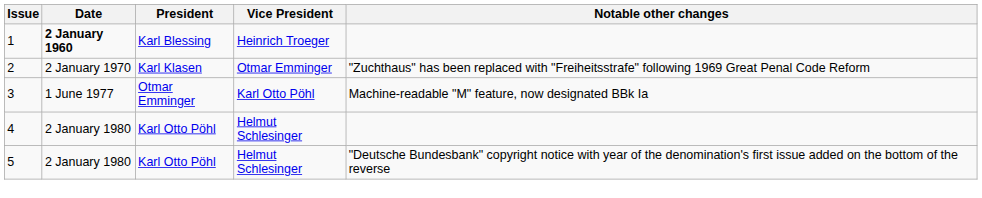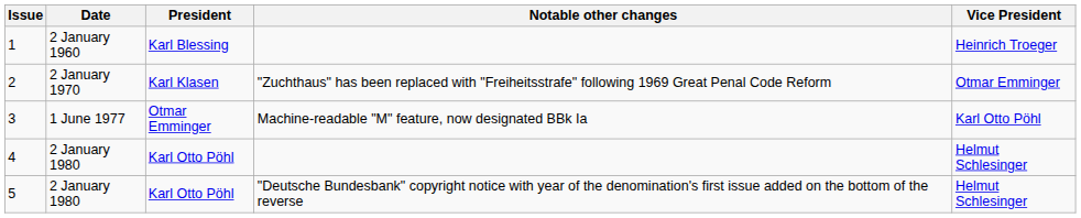 <table class="wikitable">
 <tr>
 <th>Issue</th>
 <th>Date</th>
 <th>President</th>
+<th>Notable other changes</th>
 <th>Vice President</th>
-<th>Notable other changes</th>
 </tr>
 <tr>
 <td>1</td>
-<td><strong>2 January 1960</strong></td>
+<td>2 January 1960</td>
 <td><a href='#'>Karl Blessing</a></td>
+<td></td>
 <td><a href='#'>Heinrich Troeger</a></td>
-<td></td>
 </tr>
 <tr>
 <td>2</td>
 <td>2 January 1970</td>
 <td><a href='#'>Karl Klasen</a></td>
+<td>"Zuchthaus" has been replaced with "Freiheitsstrafe" following 1969 Great Penal Code Reform</td>
 <td><a href='#'>Otmar Emminger</a></td>
-<td>"Zuchthaus" has been replaced with "Freiheitsstrafe" following 1969 Great Penal Code Reform</td>
 </tr>
 <tr>
 <td>3</td>
 <td>1 June 1977</td>
 <td><a href='#'>Otmar Emminger</a></td>
+<td>Machine-readable "M" feature, now designated BBk Ia</td>
 <td><a href='#'>Karl Otto Pöhl</a></td>
-<td>Machine-readable "M" feature, now designated BBk Ia</td>
 </tr>
 <tr>
 <td>4</td>
 <td>2 January 1980</td>
 <td><a href='#'>Karl Otto Pöhl</a></td>
+<td></td>
 <td><a href='#'>Helmut Schlesinger</a></td>
-<td></td>
 </tr>
 <tr>
 <td>5</td>
 <td>2 January 1980</td>
 <td><a href='#'>Karl Otto Pöhl</a></td>
+<td>"Deutsche Bundesbank" copyright notice with year of the denomination's first issue added on the bottom of the reverse</td>
 <td><a href='#'>Helmut Schlesinger</a></td>
-<td>"Deutsche Bundesbank" copyright notice with year of the denomination's first issue added on the bottom of the reverse</td>
 </tr>
 </table>
